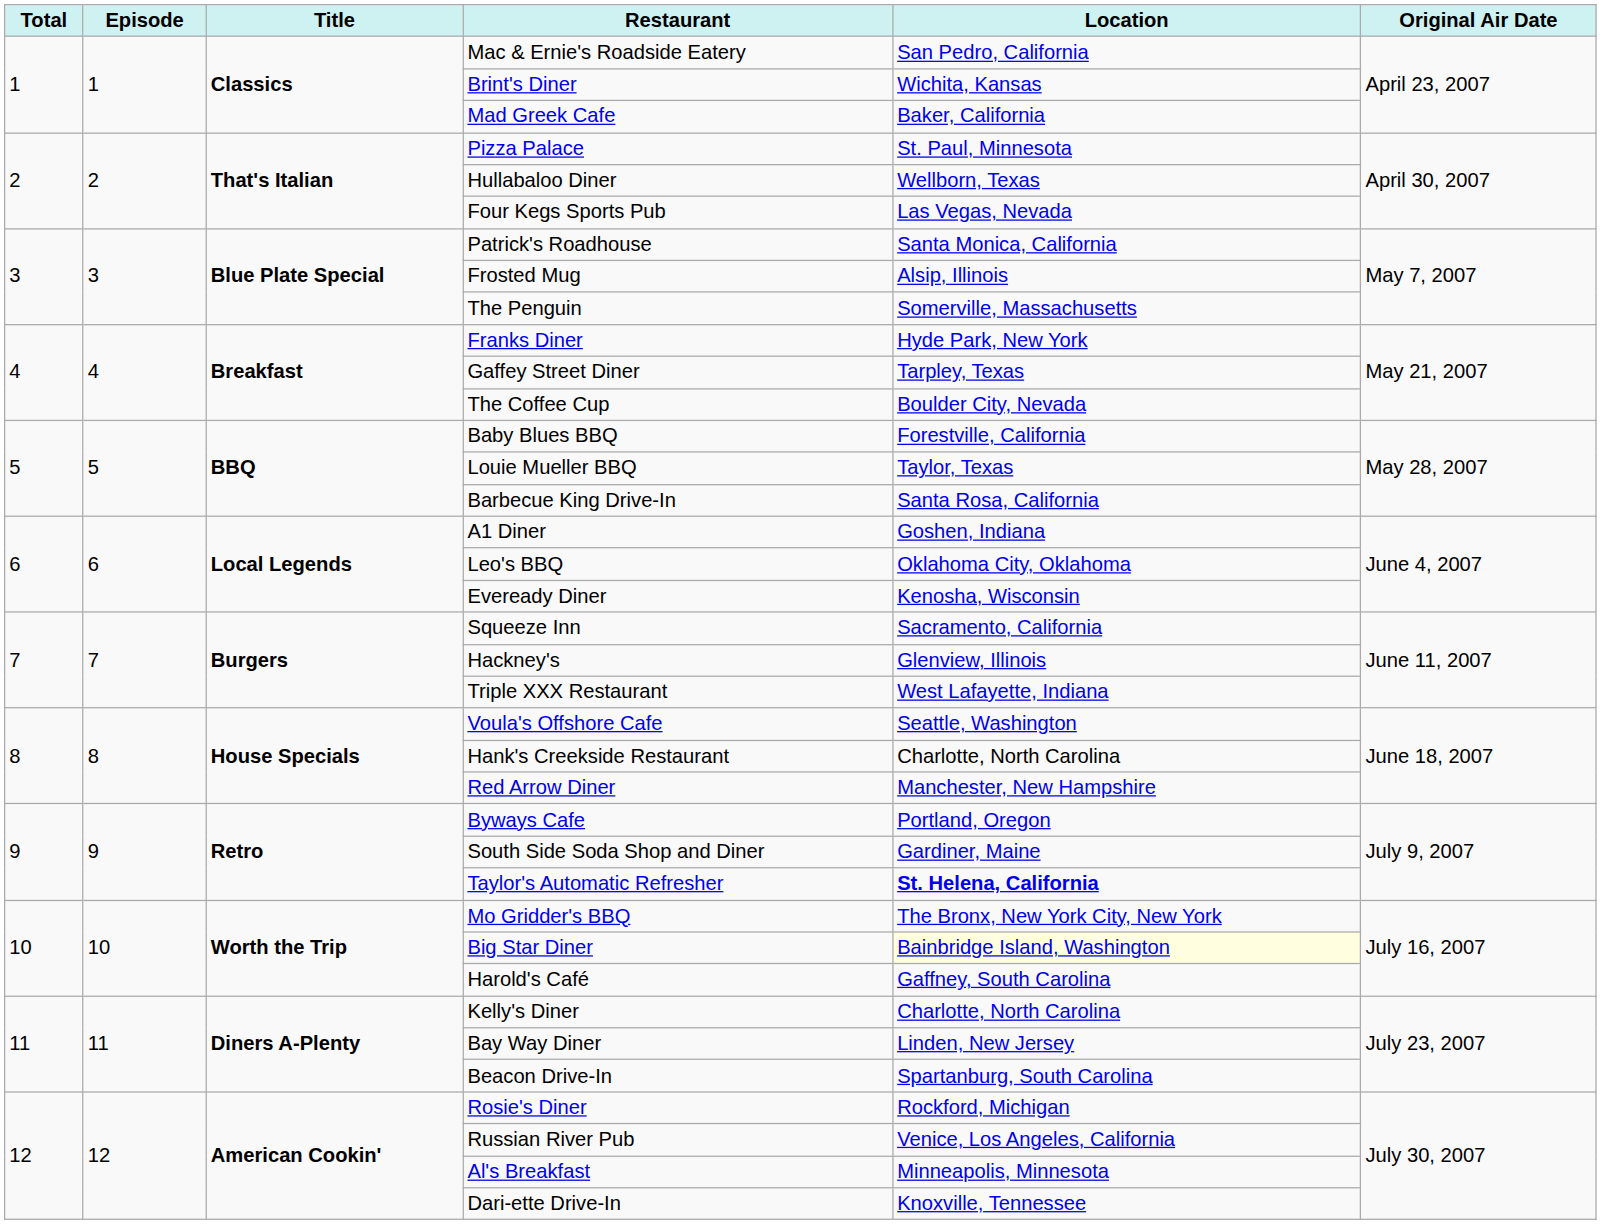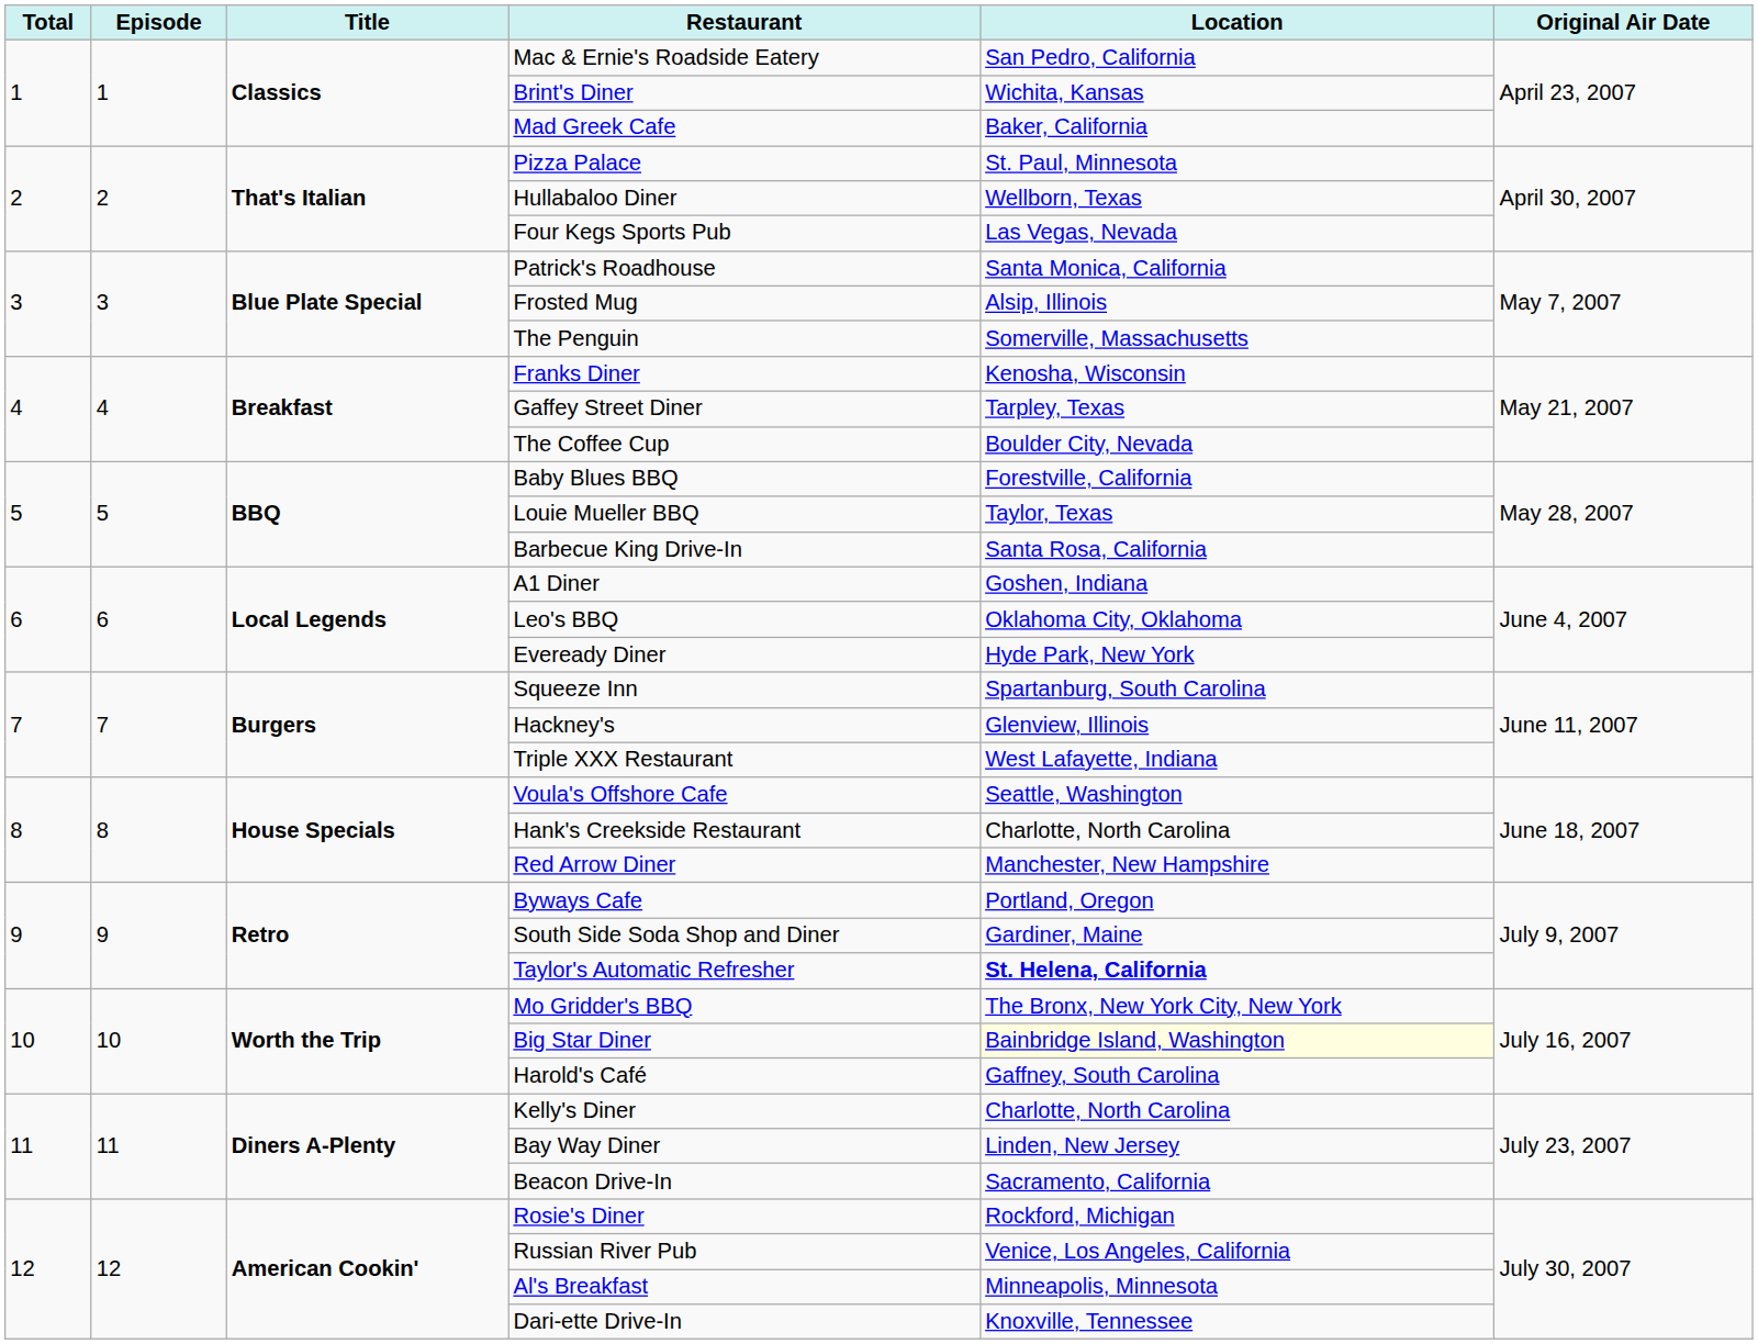 <table class="wikitable" style="width: 100%;">
 <tr>
 <th # style="background:#CEF2F2;">Total</th>
 <th # style="background:#CEF2F2;">Episode</th>
 <th # style="background:#CEF2F2;">Title</th>
 <th # style="background:#CEF2F2;">Restaurant</th>
 <th # style="background:#CEF2F2;">Location</th>
 <th # style="background:#CEF2F2;">Original Air Date</th>
 </tr>
 <tr>
 <td rowspan="3">1</td>
 <td rowspan="3">1</td>
 <td rowspan="3"><strong>Classics</strong></td>
 <td>Mac & Ernie's Roadside Eatery</td>
 <td><a href='#'>San Pedro, California</a></td>
 <td rowspan="3">April 23, 2007</td>
 </tr>
 <tr>
 <td><a href='#'>Brint's Diner</a></td>
 <td><a href='#'>Wichita, Kansas</a></td>
 </tr>
 <tr>
 <td><a href='#'>Mad Greek Cafe</a></td>
 <td><a href='#'>Baker, California</a></td>
 </tr>
 <tr>
 <td rowspan="3">2</td>
 <td rowspan="3">2</td>
 <td rowspan="3"><strong>That's Italian</strong></td>
 <td><a href='#'>Pizza Palace</a></td>
 <td><a href='#'>St. Paul, Minnesota</a></td>
 <td rowspan="3">April 30, 2007</td>
 </tr>
 <tr>
 <td>Hullabaloo Diner</td>
 <td><a href='#'>Wellborn, Texas</a></td>
 </tr>
 <tr>
 <td>Four Kegs Sports Pub</td>
 <td><a href='#'>Las Vegas, Nevada</a></td>
 </tr>
 <tr>
 <td rowspan="3">3</td>
 <td rowspan="3">3</td>
 <td rowspan="3"><strong>Blue Plate Special</strong></td>
 <td>Patrick's Roadhouse</td>
 <td><a href='#'>Santa Monica, California</a></td>
 <td rowspan="3">May 7, 2007</td>
 </tr>
 <tr>
 <td>Frosted Mug</td>
 <td><a href='#'>Alsip, Illinois</a></td>
 </tr>
 <tr>
 <td>The Penguin</td>
 <td><a href='#'>Somerville, Massachusetts</a></td>
 </tr>
 <tr>
 <td rowspan="3">4</td>
 <td rowspan="3">4</td>
 <td rowspan="3"><strong>Breakfast</strong></td>
 <td><a href='#'>Franks Diner</a></td>
-<td><a href='#'>Hyde Park, New York</a></td>
+<td><a href='#'>Kenosha, Wisconsin</a></td>
 <td rowspan="3">May 21, 2007</td>
 </tr>
 <tr>
 <td>Gaffey Street Diner</td>
 <td><a href='#'>Tarpley, Texas</a></td>
 </tr>
 <tr>
 <td>The Coffee Cup</td>
 <td><a href='#'>Boulder City, Nevada</a></td>
 </tr>
 <tr>
 <td rowspan="3">5</td>
 <td rowspan="3">5</td>
 <td rowspan="3"><strong>BBQ</strong></td>
 <td>Baby Blues BBQ</td>
 <td><a href='#'>Forestville, California</a></td>
 <td rowspan="3">May 28, 2007</td>
 </tr>
 <tr>
 <td>Louie Mueller BBQ</td>
 <td><a href='#'>Taylor, Texas</a></td>
 </tr>
 <tr>
 <td>Barbecue King Drive-In</td>
 <td><a href='#'>Santa Rosa, California</a></td>
 </tr>
 <tr>
 <td rowspan="3">6</td>
 <td rowspan="3">6</td>
 <td rowspan="3"><strong>Local Legends</strong></td>
 <td>A1 Diner</td>
 <td><a href='#'>Goshen, Indiana</a></td>
 <td rowspan="3">June 4, 2007</td>
 </tr>
 <tr>
 <td>Leo's BBQ</td>
 <td><a href='#'>Oklahoma City, Oklahoma</a></td>
 </tr>
 <tr>
 <td>Eveready Diner</td>
-<td><a href='#'>Kenosha, Wisconsin</a></td>
+<td><a href='#'>Hyde Park, New York</a></td>
 </tr>
 <tr>
 <td rowspan="3">7</td>
 <td rowspan="3">7</td>
 <td rowspan="3"><strong>Burgers</strong></td>
 <td>Squeeze Inn</td>
-<td><a href='#'>Sacramento, California</a></td>
+<td><a href='#'>Spartanburg, South Carolina</a></td>
 <td rowspan="3">June 11, 2007</td>
 </tr>
 <tr>
 <td>Hackney's</td>
 <td><a href='#'>Glenview, Illinois</a></td>
 </tr>
 <tr>
 <td>Triple XXX Restaurant</td>
 <td><a href='#'>West Lafayette, Indiana</a></td>
 </tr>
 <tr>
 <td rowspan="3">8</td>
 <td rowspan="3">8</td>
 <td rowspan="3"><strong>House Specials</strong></td>
 <td><a href='#'>Voula's Offshore Cafe</a></td>
 <td><a href='#'>Seattle, Washington</a></td>
 <td rowspan="3">June 18, 2007</td>
 </tr>
 <tr>
 <td>Hank's Creekside Restaurant</td>
 <td>Charlotte, North Carolina</td>
 </tr>
 <tr>
 <td><a href='#'>Red Arrow Diner</a></td>
 <td><a href='#'>Manchester, New Hampshire</a></td>
 </tr>
 <tr>
 <td rowspan="3">9</td>
 <td rowspan="3">9</td>
 <td rowspan="3"><strong>Retro</strong></td>
 <td><a href='#'>Byways Cafe</a></td>
 <td><a href='#'>Portland, Oregon</a></td>
 <td rowspan="3">July 9, 2007</td>
 </tr>
 <tr>
 <td>South Side Soda Shop and Diner</td>
 <td><a href='#'>Gardiner, Maine</a></td>
 </tr>
 <tr>
 <td><a href='#'>Taylor's Automatic Refresher</a></td>
 <td><strong><a href='#'>St. Helena, California</a></strong></td>
 </tr>
 <tr>
 <td rowspan="3">10</td>
 <td rowspan="3">10</td>
 <td rowspan="3"><strong>Worth the Trip</strong></td>
 <td><a href='#'>Mo Gridder's BBQ</a></td>
 <td><a href='#'>The Bronx, New York City, New York</a></td>
 <td rowspan="3">July 16, 2007</td>
 </tr>
 <tr>
 <td><a href='#'>Big Star Diner</a></td>
 <td style="background: lightyellow;"><a href='#'>Bainbridge Island, Washington</a></td>
 </tr>
 <tr>
 <td>Harold's Café</td>
 <td><a href='#'>Gaffney, South Carolina</a></td>
 </tr>
 <tr>
 <td rowspan="3">11</td>
 <td rowspan="3">11</td>
 <td rowspan="3"><strong>Diners A-Plenty</strong></td>
 <td>Kelly's Diner</td>
 <td><a href='#'>Charlotte, North Carolina</a></td>
 <td rowspan="3">July 23, 2007</td>
 </tr>
 <tr>
 <td>Bay Way Diner</td>
 <td><a href='#'>Linden, New Jersey</a></td>
 </tr>
 <tr>
 <td>Beacon Drive-In</td>
-<td><a href='#'>Spartanburg, South Carolina</a></td>
+<td><a href='#'>Sacramento, California</a></td>
 </tr>
 <tr>
 <td rowspan="4">12</td>
 <td rowspan="4">12</td>
 <td rowspan="4"><strong>American Cookin' </strong></td>
 <td><a href='#'>Rosie's Diner</a></td>
 <td><a href='#'>Rockford, Michigan</a></td>
 <td rowspan="4">July 30, 2007</td>
 </tr>
 <tr>
 <td>Russian River Pub</td>
 <td><a href='#'>Venice, Los Angeles, California</a></td>
 </tr>
 <tr>
 <td><a href='#'>Al's Breakfast</a></td>
 <td><a href='#'>Minneapolis, Minnesota</a></td>
 </tr>
 <tr>
 <td>Dari-ette Drive-In</td>
 <td><a href='#'>Knoxville, Tennessee</a></td>
 </tr>
 </table>
